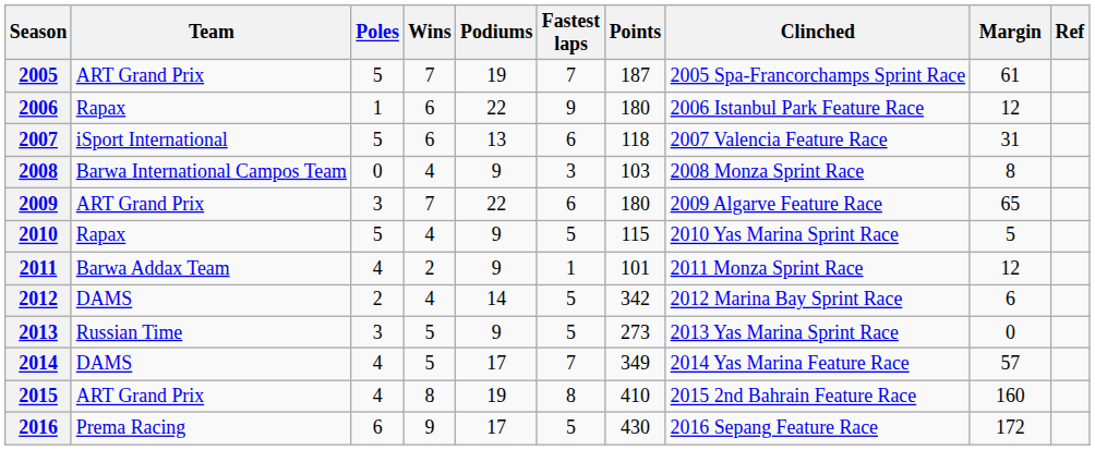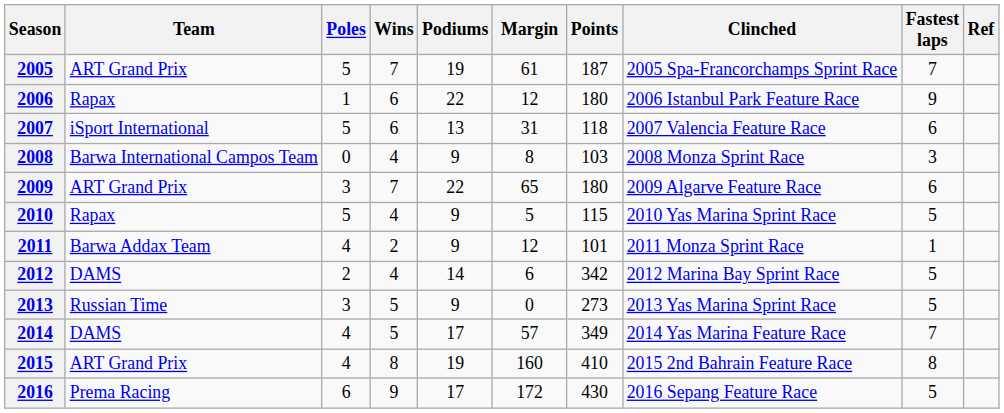 <table class="wikitable sortable" style="font-size:85%; text-align:center;">
 <tr>
 <th scope=col>Season</th>
 <th scope=col>Team</th>
 <th scope=col><a href='#'>Poles</a></th>
 <th scope=col>Wins</th>
 <th scope=col>Podiums</th>
-<th scope=col width="40">Fastest laps</th>
+<th scope=col width="50">Margin</th>
 <th scope=col>Points</th>
 <th scope=col>Clinched</th>
-<th scope=col width="50">Margin</th>
+<th scope=col width="40">Fastest laps</th>
 <th scope=col class=unsortable>Ref</th>
 </tr>
 <tr>
 <th><a href='#'>2005</a></th>
 <td align=left> <a href='#'>ART Grand Prix</a></td>
 <td>5</td>
 <td>7</td>
 <td>19</td>
-<td>7</td>
+<td>61</td>
 <td>187</td>
 <td align=left><a href='#'>2005 Spa-Francorchamps Sprint Race</a></td>
-<td>61</td>
+<td>7</td>
 <td></td>
 </tr>
 <tr>
 <th><a href='#'>2006</a></th>
 <td align=left> <a href='#'>Rapax</a></td>
 <td>1</td>
 <td>6</td>
 <td>22</td>
-<td>9</td>
+<td>12</td>
 <td>180</td>
 <td align=left><a href='#'>2006 Istanbul Park Feature Race</a></td>
-<td>12</td>
+<td>9</td>
 <td></td>
 </tr>
 <tr>
 <th><a href='#'>2007</a></th>
 <td align=left> <a href='#'>iSport International</a></td>
 <td>5</td>
 <td>6</td>
 <td>13</td>
-<td>6</td>
+<td>31</td>
 <td>118</td>
 <td align=left><a href='#'>2007 Valencia Feature Race</a></td>
-<td>31</td>
+<td>6</td>
 <td></td>
 </tr>
 <tr>
 <th><a href='#'>2008</a></th>
 <td align=left> <a href='#'>Barwa International Campos Team</a></td>
 <td>0</td>
 <td>4</td>
 <td>9</td>
-<td>3</td>
+<td>8</td>
 <td>103</td>
 <td align=left><a href='#'>2008 Monza Sprint Race</a></td>
-<td>8</td>
+<td>3</td>
 <td></td>
 </tr>
 <tr>
 <th><a href='#'>2009</a></th>
 <td align=left> <a href='#'>ART Grand Prix</a></td>
 <td>3</td>
 <td>7</td>
 <td>22</td>
-<td>6</td>
+<td>65</td>
 <td>180</td>
 <td align=left><a href='#'>2009 Algarve Feature Race</a></td>
-<td>65</td>
+<td>6</td>
 <td></td>
 </tr>
 <tr>
 <th><a href='#'>2010</a></th>
 <td align=left> <a href='#'>Rapax</a></td>
 <td>5</td>
 <td>4</td>
 <td>9</td>
 <td>5</td>
 <td>115</td>
 <td align=left><a href='#'>2010 Yas Marina Sprint Race</a></td>
 <td>5</td>
 <td></td>
 </tr>
 <tr>
 <th><a href='#'>2011</a></th>
 <td align=left> <a href='#'>Barwa Addax Team</a></td>
 <td>4</td>
 <td>2</td>
 <td>9</td>
-<td>1</td>
+<td>12</td>
 <td>101</td>
 <td align=left><a href='#'>2011 Monza Sprint Race</a></td>
-<td>12</td>
+<td>1</td>
 <td></td>
 </tr>
 <tr>
 <th><a href='#'>2012</a></th>
 <td align=left> <a href='#'>DAMS</a></td>
 <td>2</td>
 <td>4</td>
 <td>14</td>
-<td>5</td>
+<td>6</td>
 <td>342</td>
 <td align=left><a href='#'>2012 Marina Bay Sprint Race</a></td>
-<td>6</td>
+<td>5</td>
 <td></td>
 </tr>
 <tr>
 <th><a href='#'>2013</a></th>
 <td align=left> <a href='#'>Russian Time</a></td>
 <td>3</td>
 <td>5</td>
 <td>9</td>
-<td>5</td>
+<td>0</td>
 <td>273</td>
 <td align=left><a href='#'>2013 Yas Marina Sprint Race</a></td>
-<td>0</td>
+<td>5</td>
 <td></td>
 </tr>
 <tr>
 <th><a href='#'>2014</a></th>
 <td align=left> <a href='#'>DAMS</a></td>
 <td>4</td>
 <td>5</td>
 <td>17</td>
-<td>7</td>
+<td>57</td>
 <td>349</td>
 <td align=left><a href='#'>2014 Yas Marina Feature Race</a></td>
-<td>57</td>
+<td>7</td>
 <td></td>
 </tr>
 <tr>
 <th><a href='#'>2015</a></th>
 <td align=left> <a href='#'>ART Grand Prix</a></td>
 <td>4</td>
 <td>8</td>
 <td>19</td>
-<td>8</td>
+<td>160</td>
 <td>410</td>
 <td align=left><a href='#'>2015 2nd Bahrain Feature Race</a></td>
-<td>160</td>
+<td>8</td>
 <td></td>
 </tr>
 <tr>
 <th><a href='#'>2016</a></th>
 <td align=left> <a href='#'>Prema Racing</a></td>
 <td>6</td>
 <td>9</td>
 <td>17</td>
-<td>5</td>
+<td>172</td>
 <td>430</td>
 <td align=left><a href='#'>2016 Sepang Feature Race</a></td>
-<td>172</td>
+<td>5</td>
 <td></td>
 </tr>
 </table>
